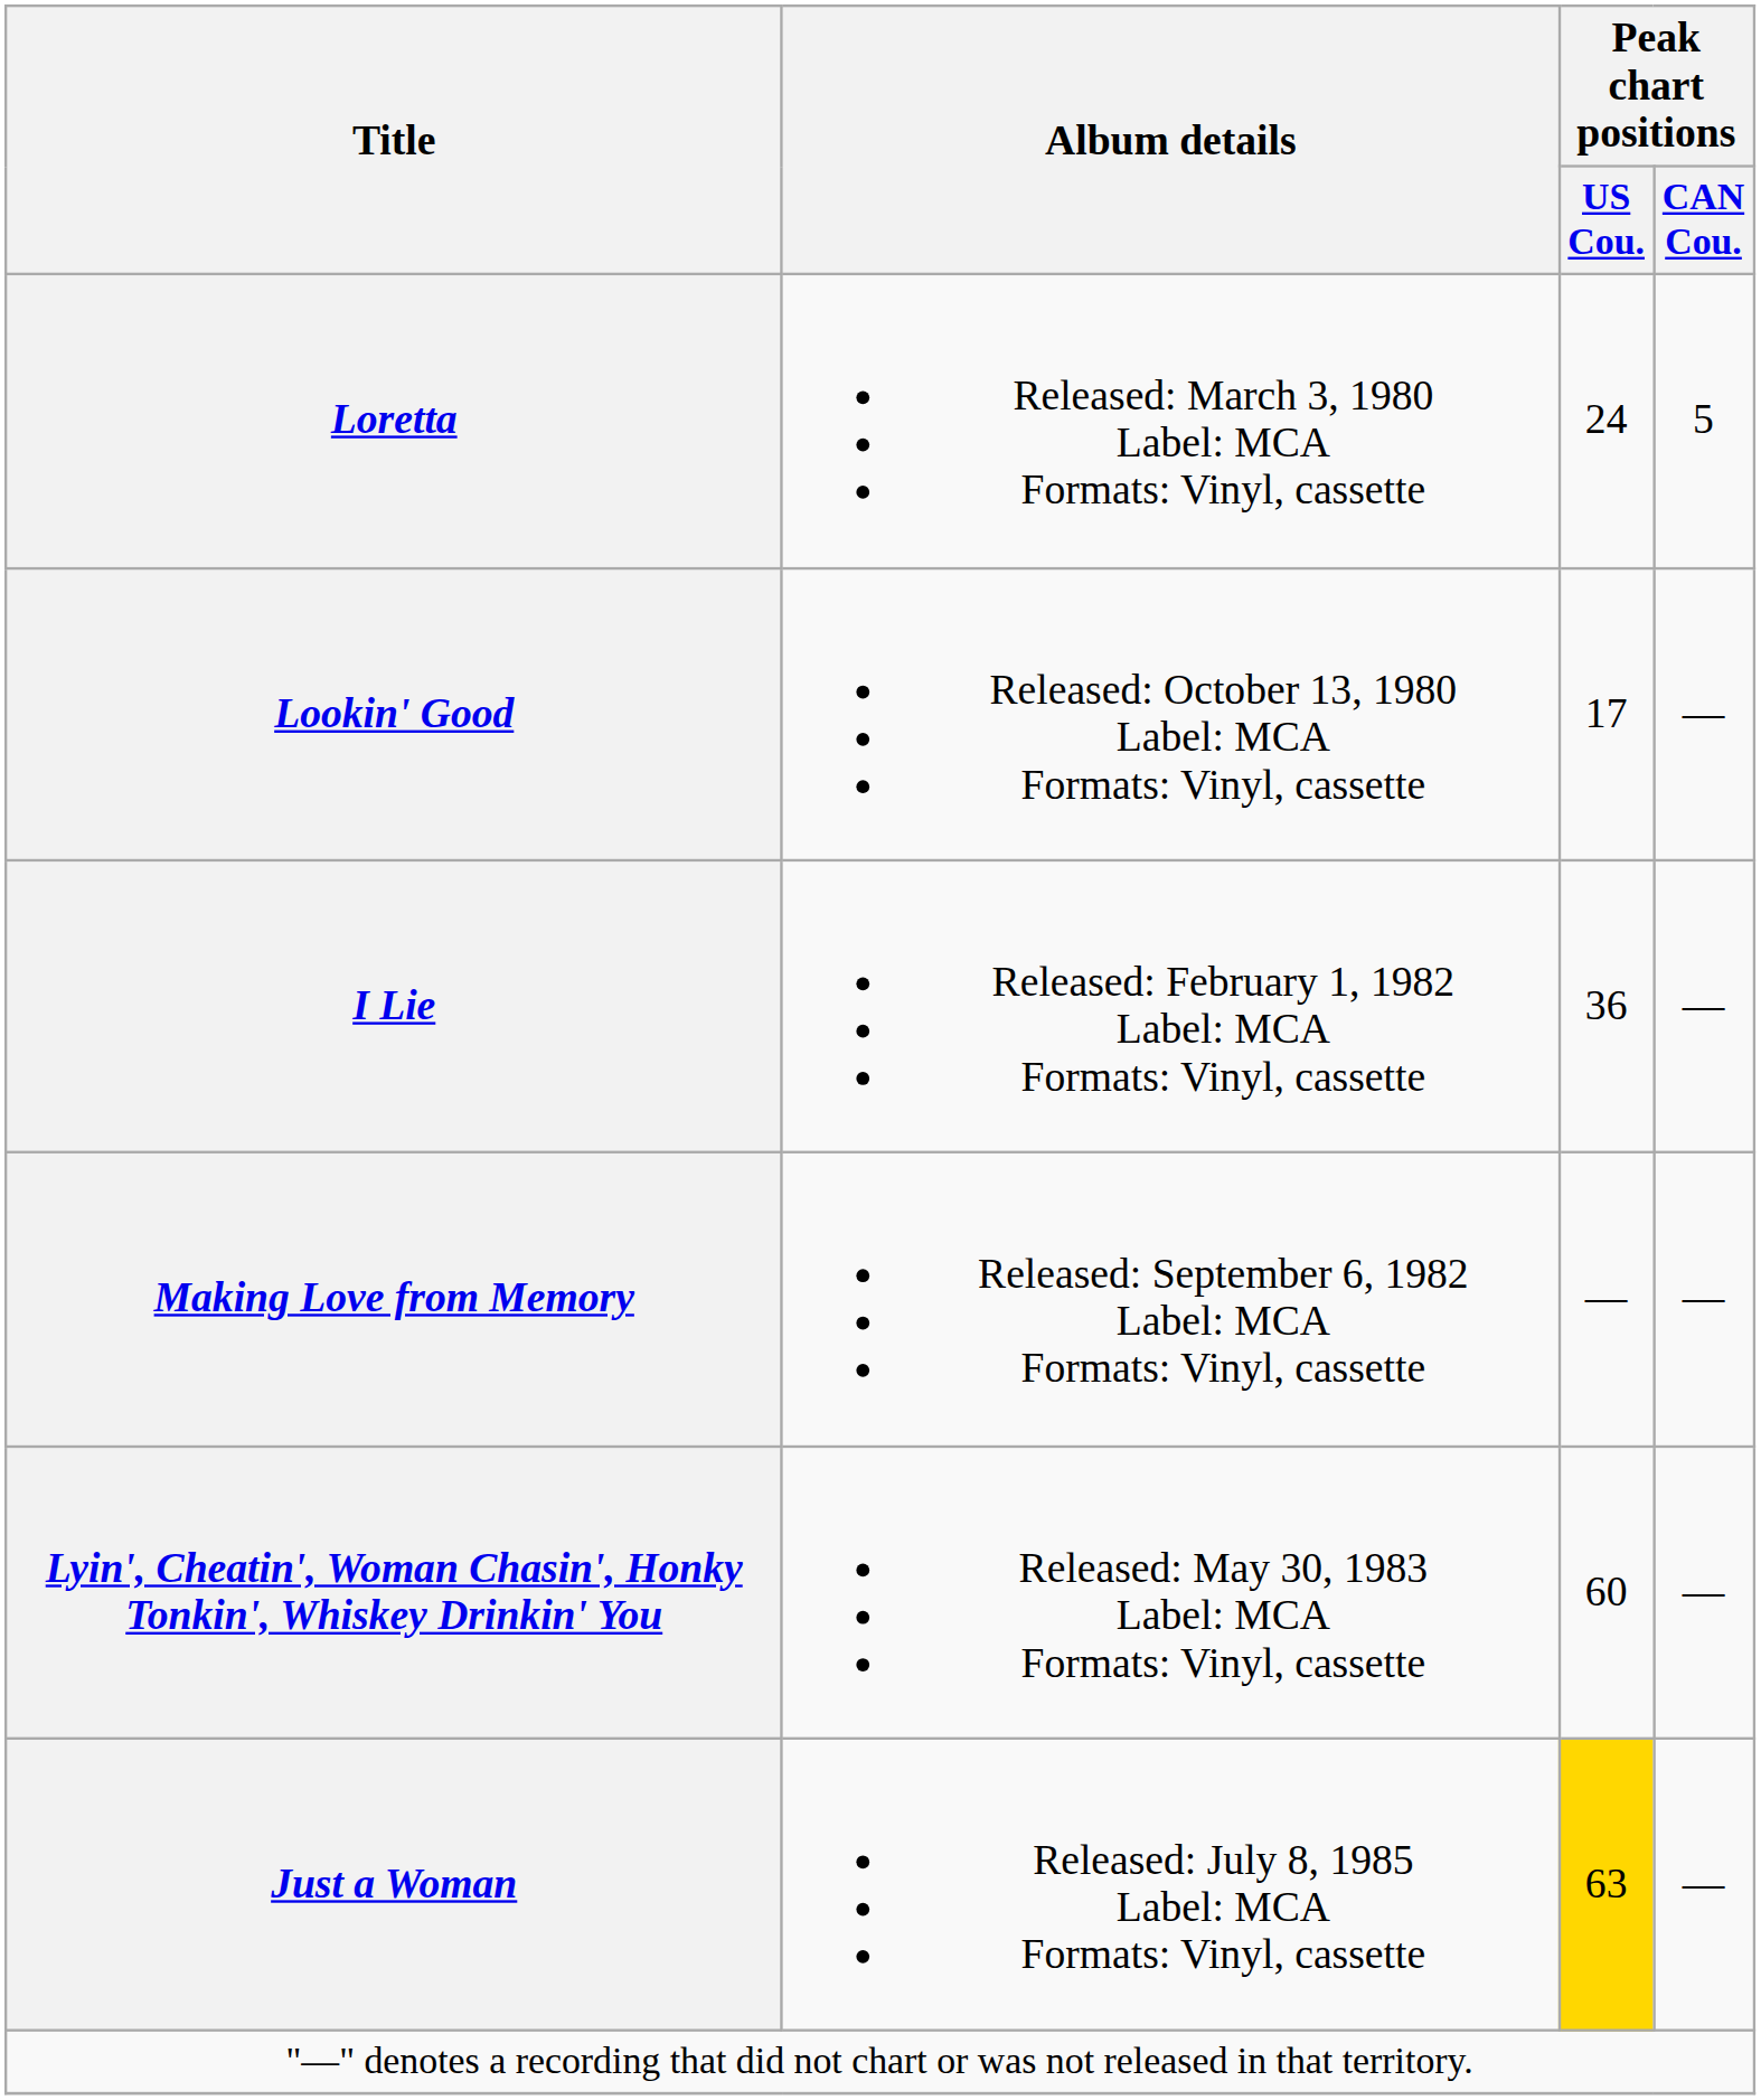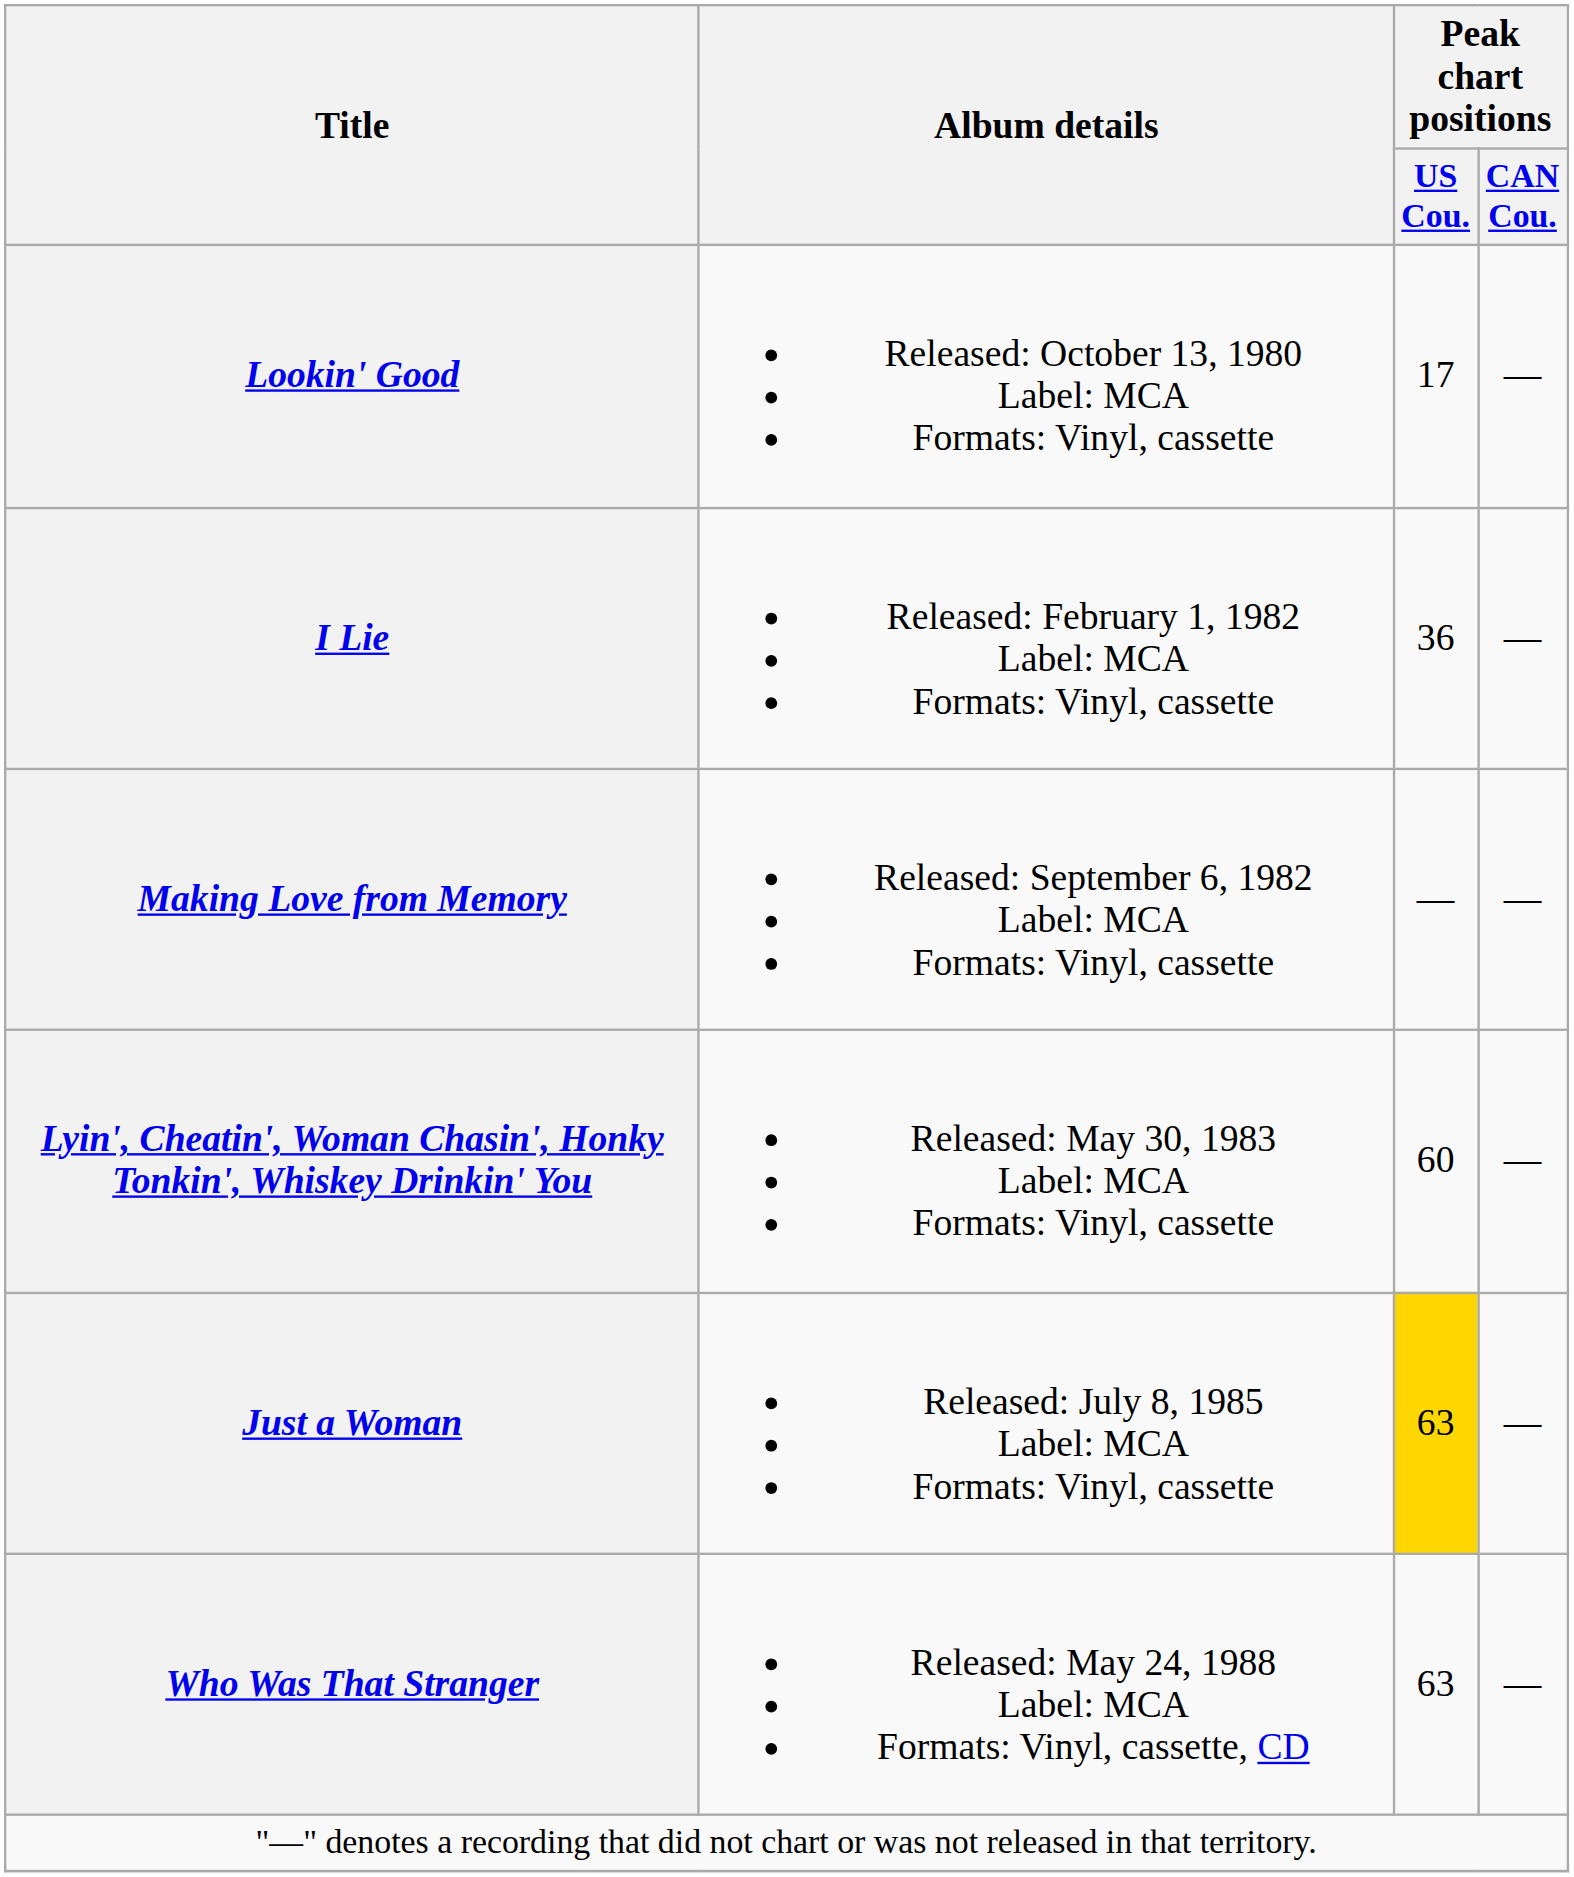 <table class="wikitable plainrowheaders" style="text-align:center;" border="1">
 <tr>
 <th scope="col" rowspan="2" style="width:18em;">Title</th>
 <th scope="col" rowspan="2" style="width:18em;">Album details</th>
 <th scope="col" colspan="2">Peak chart<br>positions</th>
 </tr>
 <tr>
 <th scope="col" style="width:2em;font-size:90%;"><a href='#'>US<br>Cou.</a><br></th>
 <th scope="col" style="width:2em;font-size:90%;"><a href='#'>CAN<br>Cou.</a><br></th>
-</tr>
-<tr>
-<th scope="row"><em><a href='#'>Loretta</a></em></th>
-<td><br><ul><li>Released: March 3, 1980</li><li>Label: MCA</li><li>Formats: Vinyl, cassette</li></ul></td>
-<td>24</td>
-<td>5</td>
 </tr>
 <tr>
 <th scope="row"><em><a href='#'>Lookin' Good</a></em></th>
 <td><br><ul><li>Released: October 13, 1980</li><li>Label: MCA</li><li>Formats: Vinyl, cassette</li></ul></td>
 <td>17</td>
 <td>—</td>
 </tr>
 <tr>
 <th scope="row"><em><a href='#'>I Lie</a></em></th>
 <td><br><ul><li>Released: February 1, 1982</li><li>Label: MCA</li><li>Formats: Vinyl, cassette</li></ul></td>
 <td>36</td>
 <td>—</td>
 </tr>
 <tr>
 <th scope="row"><em><a href='#'>Making Love from Memory</a></em></th>
 <td><br><ul><li>Released: September 6, 1982</li><li>Label: MCA</li><li>Formats: Vinyl, cassette</li></ul></td>
 <td>—</td>
 <td>—</td>
 </tr>
 <tr>
 <th scope="row"><em><a href='#'>Lyin', Cheatin', Woman Chasin', Honky Tonkin', Whiskey Drinkin' You</a></em></th>
 <td><br><ul><li>Released: May 30, 1983</li><li>Label: MCA</li><li>Formats: Vinyl, cassette</li></ul></td>
 <td>60</td>
 <td>—</td>
 </tr>
 <tr>
 <th scope="row"><em><a href='#'>Just a Woman</a></em></th>
 <td><br><ul><li>Released: July 8, 1985</li><li>Label: MCA</li><li>Formats: Vinyl, cassette</li></ul></td>
 <td style="background: gold;">63</td>
 <td>—</td>
 </tr>
 <tr>
+<th scope="row"><em><a href='#'>Who Was That Stranger</a></em></th>
+<td><br><ul><li>Released: May 24, 1988</li><li>Label: MCA</li><li>Formats: Vinyl, cassette, <a href='#'>CD</a></li></ul></td>
+<td>63</td>
+<td>—</td>
+</tr>
+<tr>
 <td colspan="4" style="font-size:90%">"—" denotes a recording that did not chart or was not released in that territory.</td>
 </tr>
 <tr>
 </tr>
 </table>
